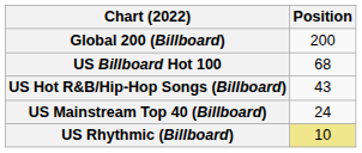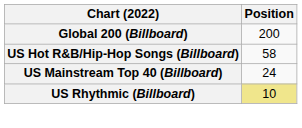 <table class="wikitable sortable plainrowheaders" style="text-align:center">
 <tr>
 <th scope="col">Chart (2022)</th>
 <th scope="col">Position</th>
 </tr>
 <tr>
 <th scope="row">Global 200 (<em>Billboard</em>)</th>
 <td>200</td>
 </tr>
 <tr>
-<th scope="row">US <em>Billboard</em> Hot 100</th>
-<td>68</td>
-</tr>
-<tr>
 <th scope="row">US Hot R&B/Hip-Hop Songs (<em>Billboard</em>)</th>
-<td>43</td>
+<td>58</td>
 </tr>
 <tr>
 <th scope="row">US Mainstream Top 40 (<em>Billboard</em>)</th>
 <td>24</td>
 </tr>
 <tr>
 <th scope="row">US Rhythmic (<em>Billboard</em>)</th>
 <td style="background: khaki;">10</td>
 </tr>
 </table>
